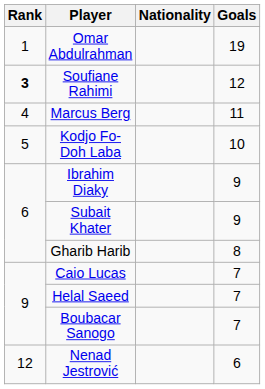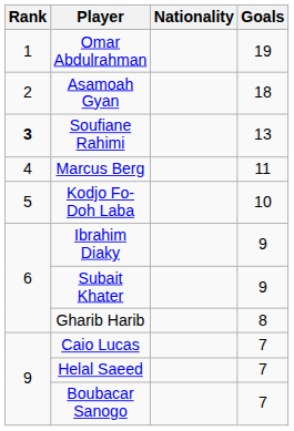 <table class="wikitable sortable" style=text-align:center;width:20%>
 <tr>
 <th>Rank</th>
 <th>Player</th>
 <th>Nationality</th>
 <th>Goals</th>
 </tr>
 <tr>
 <td>1</td>
 <td><a href='#'>Omar Abdulrahman</a></td>
 <td></td>
 <td>19</td>
 </tr>
 <tr>
+<td>2</td>
+<td><a href='#'>Asamoah Gyan</a></td>
+<td></td>
+<td>18</td>
+</tr>
+<tr>
 <td><strong>3</strong></td>
 <td><a href='#'>Soufiane Rahimi</a></td>
 <td></td>
-<td>12</td>
+<td>13</td>
 </tr>
 <tr>
 <td>4</td>
 <td><a href='#'>Marcus Berg</a></td>
 <td></td>
 <td>11</td>
 </tr>
 <tr>
 <td>5</td>
 <td><a href='#'>Kodjo Fo-Doh Laba</a></td>
 <td></td>
 <td>10</td>
 </tr>
 <tr>
 <td rowspan="3">6</td>
 <td><a href='#'>Ibrahim Diaky</a></td>
 <td></td>
 <td>9</td>
 </tr>
 <tr>
 <td><a href='#'>Subait Khater</a></td>
 <td></td>
 <td>9</td>
 </tr>
 <tr>
 <td>Gharib Harib</td>
 <td></td>
 <td>8</td>
 </tr>
 <tr>
 <td rowspan="3">9</td>
 <td><a href='#'>Caio Lucas</a></td>
 <td></td>
 <td>7</td>
 </tr>
 <tr>
 <td><a href='#'>Helal Saeed</a></td>
 <td></td>
 <td>7</td>
 </tr>
 <tr>
 <td><a href='#'>Boubacar Sanogo</a></td>
 <td></td>
 <td>7</td>
 </tr>
-<tr>
-<td>12</td>
-<td><a href='#'>Nenad Jestrović</a></td>
-<td></td>
-<td>6</td>
-</tr>
 </table>
